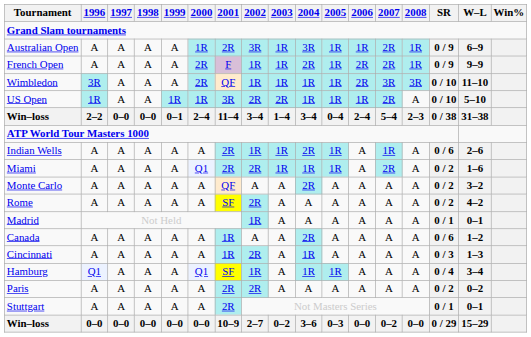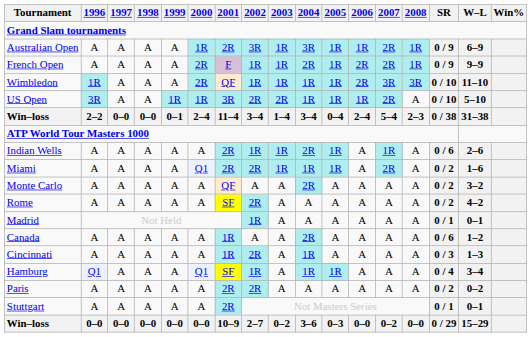 <table class=wikitable style=text-align:center>
 <tr>
 <th>Tournament</th>
 <th><a href='#'>1996</a></th>
 <th><a href='#'>1997</a></th>
 <th><a href='#'>1998</a></th>
 <th><a href='#'>1999</a></th>
 <th><a href='#'>2000</a></th>
 <th><a href='#'>2001</a></th>
 <th><a href='#'>2002</a></th>
 <th><a href='#'>2003</a></th>
 <th><a href='#'>2004</a></th>
 <th><a href='#'>2005</a></th>
 <th><a href='#'>2006</a></th>
 <th><a href='#'>2007</a></th>
 <th><a href='#'>2008</a></th>
 <th>SR</th>
 <th>W–L</th>
 <th>Win%</th>
 </tr>
 <tr>
 <td colspan=25 style=text-align:left><a href='#'><strong>Grand Slam tournaments</strong></a></td>
 </tr>
 <tr>
 <td align=left><a href='#'>Australian Open</a></td>
 <td>A</td>
 <td>A</td>
 <td>A</td>
 <td>A</td>
 <td bgcolor=afeeee><a href='#'>1R</a></td>
 <td bgcolor=afeeee><a href='#'>2R</a></td>
 <td bgcolor=afeeee><a href='#'>3R</a></td>
 <td bgcolor=afeeee><a href='#'>1R</a></td>
 <td bgcolor=afeeee><a href='#'>3R</a></td>
 <td bgcolor=afeeee><a href='#'>1R</a></td>
 <td bgcolor=afeeee><a href='#'>1R</a></td>
 <td bgcolor=afeeee><a href='#'>2R</a></td>
 <td bgcolor=afeeee><a href='#'>1R</a></td>
 <th>0 / 9</th>
 <th>6–9</th>
 <th></th>
 </tr>
 <tr>
 <td align=left><a href='#'>French Open</a></td>
 <td>A</td>
 <td>A</td>
 <td>A</td>
 <td>A</td>
 <td bgcolor=afeeee><a href='#'>2R</a></td>
 <td bgcolor=thistle><a href='#'>F</a></td>
 <td bgcolor=afeeee><a href='#'>1R</a></td>
 <td bgcolor=afeeee><a href='#'>1R</a></td>
 <td bgcolor=afeeee><a href='#'>2R</a></td>
 <td bgcolor=afeeee><a href='#'>1R</a></td>
 <td bgcolor=afeeee><a href='#'>2R</a></td>
 <td bgcolor=afeeee><a href='#'>2R</a></td>
 <td bgcolor=afeeee><a href='#'>1R</a></td>
 <th>0 / 9</th>
 <th>9–9</th>
 <th></th>
 </tr>
 <tr>
 <td align=left><a href='#'>Wimbledon</a></td>
-<td bgcolor=afeeee><a href='#'>3R</a></td>
+<td bgcolor=afeeee><a href='#'>1R</a></td>
 <td>A</td>
 <td>A</td>
 <td>A</td>
 <td bgcolor=afeeee><a href='#'>2R</a></td>
 <td bgcolor=ffebcd><a href='#'>QF</a></td>
 <td bgcolor=afeeee><a href='#'>1R</a></td>
 <td bgcolor=afeeee><a href='#'>1R</a></td>
 <td bgcolor=afeeee><a href='#'>1R</a></td>
 <td bgcolor=afeeee><a href='#'>1R</a></td>
 <td bgcolor=afeeee><a href='#'>2R</a></td>
 <td bgcolor=afeeee><a href='#'>3R</a></td>
 <td bgcolor=afeeee><a href='#'>3R</a></td>
 <th>0 / 10</th>
 <th>11–10</th>
 <th></th>
 </tr>
 <tr>
 <td align=left><a href='#'>US Open</a></td>
-<td bgcolor=afeeee><a href='#'>1R</a></td>
+<td bgcolor=afeeee><a href='#'>3R</a></td>
 <td>A</td>
 <td>A</td>
 <td bgcolor=afeeee><a href='#'>1R</a></td>
 <td bgcolor=afeeee><a href='#'>1R</a></td>
 <td bgcolor=afeeee><a href='#'>3R</a></td>
 <td bgcolor=afeeee><a href='#'>2R</a></td>
 <td bgcolor=afeeee><a href='#'>2R</a></td>
 <td bgcolor=afeeee><a href='#'>1R</a></td>
 <td bgcolor=afeeee><a href='#'>1R</a></td>
 <td bgcolor=afeeee><a href='#'>1R</a></td>
 <td bgcolor=afeeee><a href='#'>2R</a></td>
 <td>A</td>
 <th>0 / 10</th>
 <th>5–10</th>
 <th></th>
 </tr>
 <tr>
 <th style=text-align:left>Win–loss</th>
 <th>2–2</th>
 <th>0–0</th>
 <th>0–0</th>
 <th>0–1</th>
 <th>2–4</th>
 <th>11–4</th>
 <th>3–4</th>
 <th>1–4</th>
 <th>3–4</th>
 <th>0–4</th>
 <th>2–4</th>
 <th>5–4</th>
 <th>2–3</th>
 <th>0 / 38</th>
 <th>31–38</th>
 <th></th>
 </tr>
 <tr>
 <td colspan=15 align=left><strong><a href='#'>ATP World Tour Masters 1000</a></strong></td>
 </tr>
 <tr>
 <td align=left><a href='#'>Indian Wells</a></td>
 <td>A</td>
 <td>A</td>
 <td>A</td>
 <td>A</td>
 <td>A</td>
 <td bgcolor=afeeee><a href='#'>2R</a></td>
 <td bgcolor=afeeee><a href='#'>1R</a></td>
 <td bgcolor=afeeee><a href='#'>1R</a></td>
 <td bgcolor=afeeee><a href='#'>2R</a></td>
 <td bgcolor=afeeee><a href='#'>1R</a></td>
 <td>A</td>
 <td bgcolor=afeeee><a href='#'>1R</a></td>
 <td>A</td>
 <th>0 / 6</th>
 <th>2–6</th>
 <th></th>
 </tr>
 <tr>
 <td align=left><a href='#'>Miami</a></td>
 <td>A</td>
 <td>A</td>
 <td>A</td>
 <td>A</td>
 <td bgcolor=ecf2ff><a href='#'>Q1</a></td>
 <td bgcolor=afeeee><a href='#'>2R</a></td>
 <td bgcolor=afeeee><a href='#'>2R</a></td>
 <td bgcolor=afeeee><a href='#'>1R</a></td>
 <td bgcolor=afeeee><a href='#'>1R</a></td>
 <td bgcolor=afeeee><a href='#'>1R</a></td>
 <td>A</td>
 <td bgcolor=afeeee><a href='#'>2R</a></td>
 <td>A</td>
 <th>0 / 2</th>
 <th>1–6</th>
 <th></th>
 </tr>
 <tr>
 <td align=left><a href='#'>Monte Carlo</a></td>
 <td>A</td>
 <td>A</td>
 <td>A</td>
 <td>A</td>
 <td>A</td>
 <td bgcolor=ffebcd><a href='#'>QF</a></td>
 <td>A</td>
 <td>A</td>
 <td bgcolor=afeeee><a href='#'>2R</a></td>
 <td>A</td>
 <td>A</td>
 <td>A</td>
 <td>A</td>
 <th>0 / 2</th>
 <th>3–2</th>
 <th></th>
 </tr>
 <tr>
 <td align=left><a href='#'>Rome</a></td>
 <td>A</td>
 <td>A</td>
 <td>A</td>
 <td>A</td>
 <td>A</td>
 <td bgcolor=yellow><a href='#'>SF</a></td>
 <td bgcolor=afeeee><a href='#'>2R</a></td>
 <td>A</td>
 <td>A</td>
 <td>A</td>
 <td>A</td>
 <td>A</td>
 <td>A</td>
 <th>0 / 2</th>
 <th>4–2</th>
 <th></th>
 </tr>
 <tr>
 <td align=left><a href='#'>Madrid</a></td>
 <td align="center" colspan="6" style="color:#cccccc;">Not Held</td>
 <td bgcolor=afeeee><a href='#'>1R</a></td>
 <td>A</td>
 <td>A</td>
 <td>A</td>
 <td>A</td>
 <td>A</td>
 <td>A</td>
 <th>0 / 1</th>
 <th>0–1</th>
 <th></th>
 </tr>
 <tr>
 <td align=left><a href='#'>Canada</a></td>
 <td>A</td>
 <td>A</td>
 <td>A</td>
 <td>A</td>
 <td>A</td>
 <td bgcolor=afeeee><a href='#'>1R</a></td>
 <td>A</td>
 <td>A</td>
 <td bgcolor=afeeee><a href='#'>2R</a></td>
 <td>A</td>
 <td>A</td>
 <td>A</td>
 <td>A</td>
 <th>0 / 6</th>
 <th>1–2</th>
 <th></th>
 </tr>
 <tr>
 <td align=left><a href='#'>Cincinnati</a></td>
 <td>A</td>
 <td>A</td>
 <td>A</td>
 <td>A</td>
 <td>A</td>
 <td bgcolor=afeeee><a href='#'>1R</a></td>
 <td bgcolor=afeeee><a href='#'>2R</a></td>
 <td>A</td>
 <td bgcolor=afeeee><a href='#'>1R</a></td>
 <td>A</td>
 <td>A</td>
 <td>A</td>
 <td>A</td>
 <th>0 / 3</th>
 <th>1–3</th>
 <th></th>
 </tr>
 <tr>
 <td align=left><a href='#'>Hamburg</a></td>
 <td bgcolor=ecf2ff><a href='#'>Q1</a></td>
 <td>A</td>
 <td>A</td>
 <td>A</td>
 <td bgcolor=ecf2ff><a href='#'>Q1</a></td>
 <td bgcolor=yellow><a href='#'>SF</a></td>
 <td bgcolor=afeeee><a href='#'>1R</a></td>
 <td>A</td>
 <td bgcolor=afeeee><a href='#'>1R</a></td>
 <td bgcolor=afeeee><a href='#'>1R</a></td>
 <td>A</td>
 <td>A</td>
 <td>A</td>
 <th>0 / 4</th>
 <th>3–4</th>
 <th></th>
 </tr>
 <tr>
 <td align=left><a href='#'>Paris</a></td>
 <td>A</td>
 <td>A</td>
 <td>A</td>
 <td>A</td>
 <td>A</td>
 <td bgcolor=afeeee><a href='#'>2R</a></td>
 <td bgcolor=afeeee><a href='#'>2R</a></td>
 <td>A</td>
 <td>A</td>
 <td>A</td>
 <td>A</td>
 <td>A</td>
 <td>A</td>
 <th>0 / 2</th>
 <th>0–2</th>
 <th></th>
 </tr>
 <tr>
 <td align=left><a href='#'>Stuttgart</a></td>
 <td>A</td>
 <td>A</td>
 <td>A</td>
 <td>A</td>
 <td>A</td>
 <td bgcolor=afeeee><a href='#'>2R</a></td>
 <td align="center" colspan="7" style="color:#cccccc;">Not Masters Series</td>
 <th>0 / 1</th>
 <th>0–1</th>
 <th></th>
 </tr>
 <tr>
 <th style=text-align:left>Win–loss</th>
 <th>0–0</th>
 <th>0–0</th>
 <th>0–0</th>
 <th>0–0</th>
 <th>0–0</th>
 <th>10–9</th>
 <th>2–7</th>
 <th>0–2</th>
 <th>3–6</th>
 <th>0–3</th>
 <th>0–0</th>
 <th>0–2</th>
 <th>0–0</th>
 <th>0 / 29</th>
 <th>15–29</th>
 <th></th>
 </tr>
 </table>
